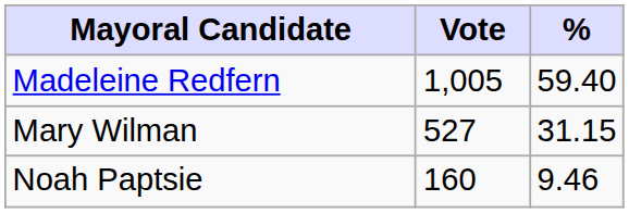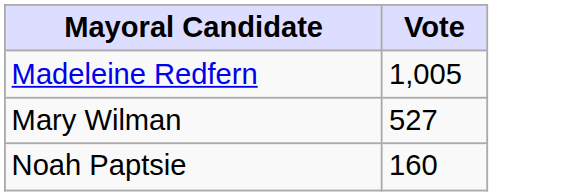 <table class="wikitable">
 <tr>
 <th style="background:#ddf; width:200px;">Mayoral Candidate</th>
 <th style="background:#ddf; width:50px;">Vote</th>
-<th style="background:#ddf; width:30px;">%</th>
 </tr>
 <tr>
 <td><a href='#'>Madeleine Redfern</a></td>
 <td>1,005</td>
-<td>59.40</td>
 </tr>
 <tr>
 <td>Mary Wilman</td>
 <td>527</td>
-<td>31.15</td>
 </tr>
 <tr>
 <td>Noah Paptsie</td>
 <td>160</td>
-<td>9.46</td>
 </tr>
 </table>
